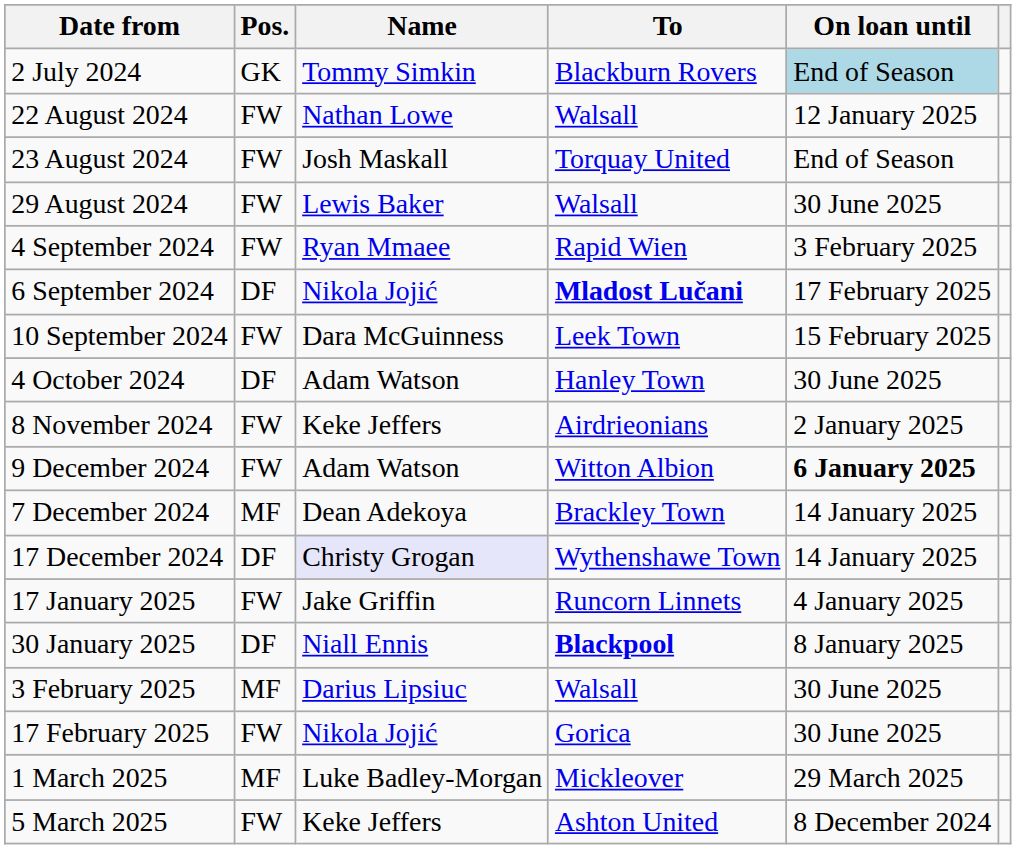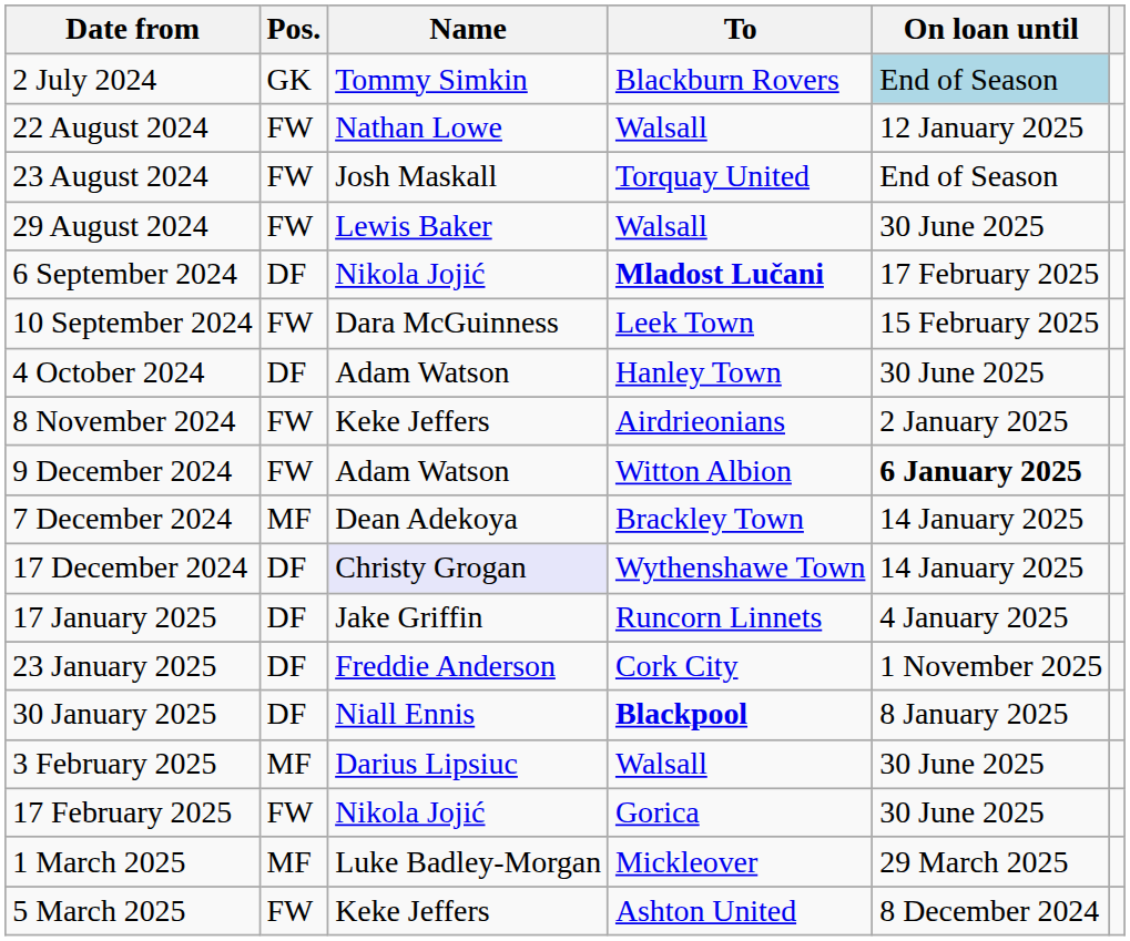 <table class="wikitable">
 <tr>
 <th>Date from</th>
 <th>Pos.</th>
 <th>Name</th>
 <th>To</th>
 <th>On loan until</th>
 <th></th>
 </tr>
 <tr>
 <td>2 July 2024</td>
 <td>GK</td>
 <td> <a href='#'>Tommy Simkin</a></td>
 <td> <a href='#'>Blackburn Rovers</a></td>
 <td style="background: lightblue;">End of Season</td>
 <td></td>
 </tr>
 <tr>
 <td>22 August 2024</td>
 <td>FW</td>
 <td> <a href='#'>Nathan Lowe</a></td>
 <td> <a href='#'>Walsall</a></td>
 <td>12 January 2025</td>
 <td></td>
 </tr>
 <tr>
 <td>23 August 2024</td>
 <td>FW</td>
 <td> Josh Maskall</td>
 <td> <a href='#'>Torquay United</a></td>
 <td>End of Season</td>
 <td></td>
 </tr>
 <tr>
 <td>29 August 2024</td>
 <td>FW</td>
 <td> <a href='#'>Lewis Baker</a></td>
 <td> <a href='#'>Walsall</a></td>
 <td>30 June 2025</td>
-<td></td>
-</tr>
-<tr>
-<td>4 September 2024</td>
-<td>FW</td>
-<td> <a href='#'>Ryan Mmaee</a></td>
-<td> <a href='#'>Rapid Wien</a></td>
-<td>3 February 2025</td>
 <td></td>
 </tr>
 <tr>
 <td>6 September 2024</td>
 <td>DF</td>
 <td> <a href='#'>Nikola Jojić</a></td>
 <td><strong> <a href='#'>Mladost Lučani</a></strong></td>
 <td>17 February 2025</td>
 <td></td>
 </tr>
 <tr>
 <td>10 September 2024</td>
 <td>FW</td>
 <td> Dara McGuinness</td>
 <td> <a href='#'>Leek Town</a></td>
 <td>15 February 2025</td>
 <td></td>
 </tr>
 <tr>
 <td>4 October 2024</td>
 <td>DF</td>
 <td> Adam Watson</td>
 <td> <a href='#'>Hanley Town</a></td>
 <td>30 June 2025</td>
 <td></td>
 </tr>
 <tr>
 <td>8 November 2024</td>
 <td>FW</td>
 <td> Keke Jeffers</td>
 <td> <a href='#'>Airdrieonians</a></td>
 <td>2 January 2025</td>
 <td></td>
 </tr>
 <tr>
 <td>9 December 2024</td>
 <td>FW</td>
 <td> Adam Watson</td>
 <td> <a href='#'>Witton Albion</a></td>
 <td><strong>6 January 2025</strong></td>
 <td></td>
 </tr>
 <tr>
 <td>7 December 2024</td>
 <td>MF</td>
 <td> Dean Adekoya</td>
 <td> <a href='#'>Brackley Town</a></td>
 <td>14 January 2025</td>
 <td></td>
 </tr>
 <tr>
 <td>17 December 2024</td>
 <td>DF</td>
 <td style="background: lavender;"> Christy Grogan</td>
 <td> <a href='#'>Wythenshawe Town</a></td>
 <td>14 January 2025</td>
 <td></td>
 </tr>
 <tr>
 <td>17 January 2025</td>
-<td>FW</td>
+<td>DF</td>
 <td> Jake Griffin</td>
 <td> <a href='#'>Runcorn Linnets</a></td>
 <td>4 January 2025</td>
+<td></td>
+</tr>
+<tr>
+<td>23 January 2025</td>
+<td>DF</td>
+<td> <a href='#'>Freddie Anderson</a></td>
+<td> <a href='#'>Cork City</a></td>
+<td>1 November 2025</td>
 <td></td>
 </tr>
 <tr>
 <td>30 January 2025</td>
 <td>DF</td>
 <td> <a href='#'>Niall Ennis</a></td>
 <td><strong> <a href='#'>Blackpool</a></strong></td>
 <td>8 January 2025</td>
 <td></td>
 </tr>
 <tr>
 <td>3 February 2025</td>
 <td>MF</td>
 <td> <a href='#'>Darius Lipsiuc</a></td>
 <td> <a href='#'>Walsall</a></td>
 <td>30 June 2025</td>
 <td></td>
 </tr>
 <tr>
 <td>17 February 2025</td>
 <td>FW</td>
 <td> <a href='#'>Nikola Jojić</a></td>
 <td> <a href='#'>Gorica</a></td>
 <td>30 June 2025</td>
 <td></td>
 </tr>
 <tr>
 <td>1 March 2025</td>
 <td>MF</td>
 <td> Luke Badley-Morgan</td>
 <td> <a href='#'>Mickleover</a></td>
 <td>29 March 2025</td>
 <td></td>
 </tr>
 <tr>
 <td>5 March 2025</td>
 <td>FW</td>
 <td> Keke Jeffers</td>
 <td> <a href='#'>Ashton United</a></td>
 <td>8 December 2024</td>
 <td></td>
 </tr>
 </table>
